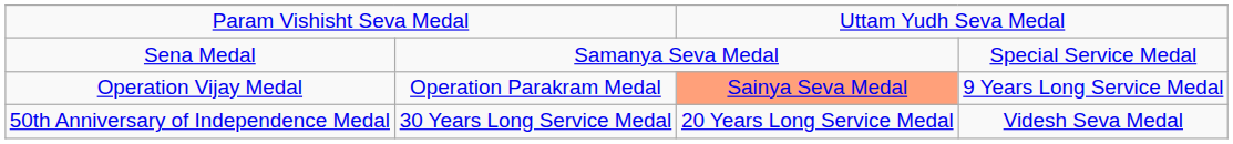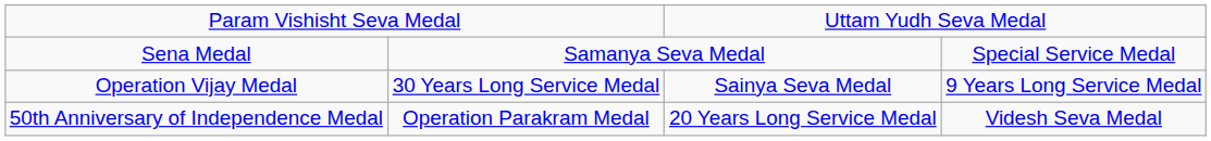 <table class="wikitable" style="margin:1em auto; text-align:center;">
 <tr>
 <td colspan="2"><a href='#'>Param Vishisht Seva Medal</a></td>
 <td colspan="2"><a href='#'>Uttam Yudh Seva Medal</a></td>
 </tr>
 <tr>
 <td colspan="1"><a href='#'>Sena Medal</a></td>
 <td colspan="2"><a href='#'>Samanya Seva Medal</a></td>
 <td colspan="1"><a href='#'>Special Service Medal</a></td>
 </tr>
 <tr>
 <td><a href='#'>Operation Vijay Medal</a></td>
-<td><a href='#'>Operation Parakram Medal</a></td>
-<td style="background: lightsalmon;"><a href='#'>Sainya Seva Medal</a></td>
+<td><a href='#'>30 Years Long Service Medal</a></td>
+<td><a href='#'>Sainya Seva Medal</a></td>
 <td><a href='#'>9 Years Long Service Medal</a></td>
 </tr>
 <tr>
 <td><a href='#'>50th Anniversary of Independence Medal</a></td>
-<td><a href='#'>30 Years Long Service Medal</a></td>
+<td><a href='#'>Operation Parakram Medal</a></td>
 <td><a href='#'>20 Years Long Service Medal</a></td>
 <td><a href='#'>Videsh Seva Medal</a></td>
 </tr>
 </table>
